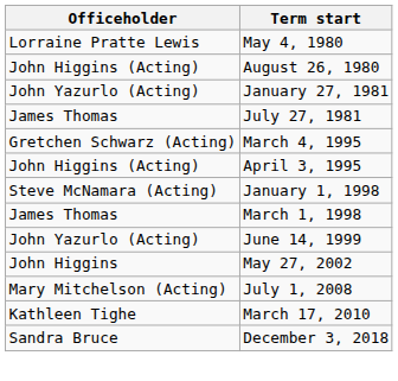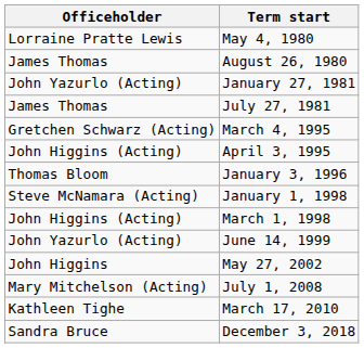 <table class="wikitable sortable">
 <tr style="vertical-align:bottom;">
 <th>Officeholder</th>
 <th>Term start</th>
 </tr>
 <tr>
 <td>Lorraine Pratte Lewis</td>
 <td>May 4, 1980</td>
 </tr>
 <tr>
-<td>John Higgins (Acting)</td>
+<td>James Thomas</td>
 <td>August 26, 1980</td>
 </tr>
 <tr>
 <td>John Yazurlo (Acting)</td>
 <td>January 27, 1981</td>
 </tr>
 <tr>
 <td>James Thomas</td>
 <td>July 27, 1981</td>
 </tr>
 <tr>
 <td>Gretchen Schwarz (Acting)</td>
 <td>March 4, 1995</td>
 </tr>
 <tr>
 <td>John Higgins (Acting)</td>
 <td>April 3, 1995</td>
 </tr>
 <tr>
+<td>Thomas Bloom</td>
+<td>January 3, 1996</td>
+</tr>
+<tr>
 <td>Steve McNamara (Acting)</td>
 <td>January 1, 1998</td>
 </tr>
 <tr>
-<td>James Thomas</td>
+<td>John Higgins (Acting)</td>
 <td>March 1, 1998</td>
 </tr>
 <tr>
 <td>John Yazurlo (Acting)</td>
 <td>June 14, 1999</td>
 </tr>
 <tr>
 <td>John Higgins</td>
 <td>May 27, 2002<br></td>
 </tr>
 <tr>
 <td>Mary Mitchelson (Acting)</td>
 <td>July 1, 2008</td>
 </tr>
 <tr>
 <td>Kathleen Tighe</td>
 <td>March 17, 2010</td>
 </tr>
 <tr>
 <td>Sandra Bruce</td>
 <td>December 3, 2018<br></td>
 </tr>
 </table>
